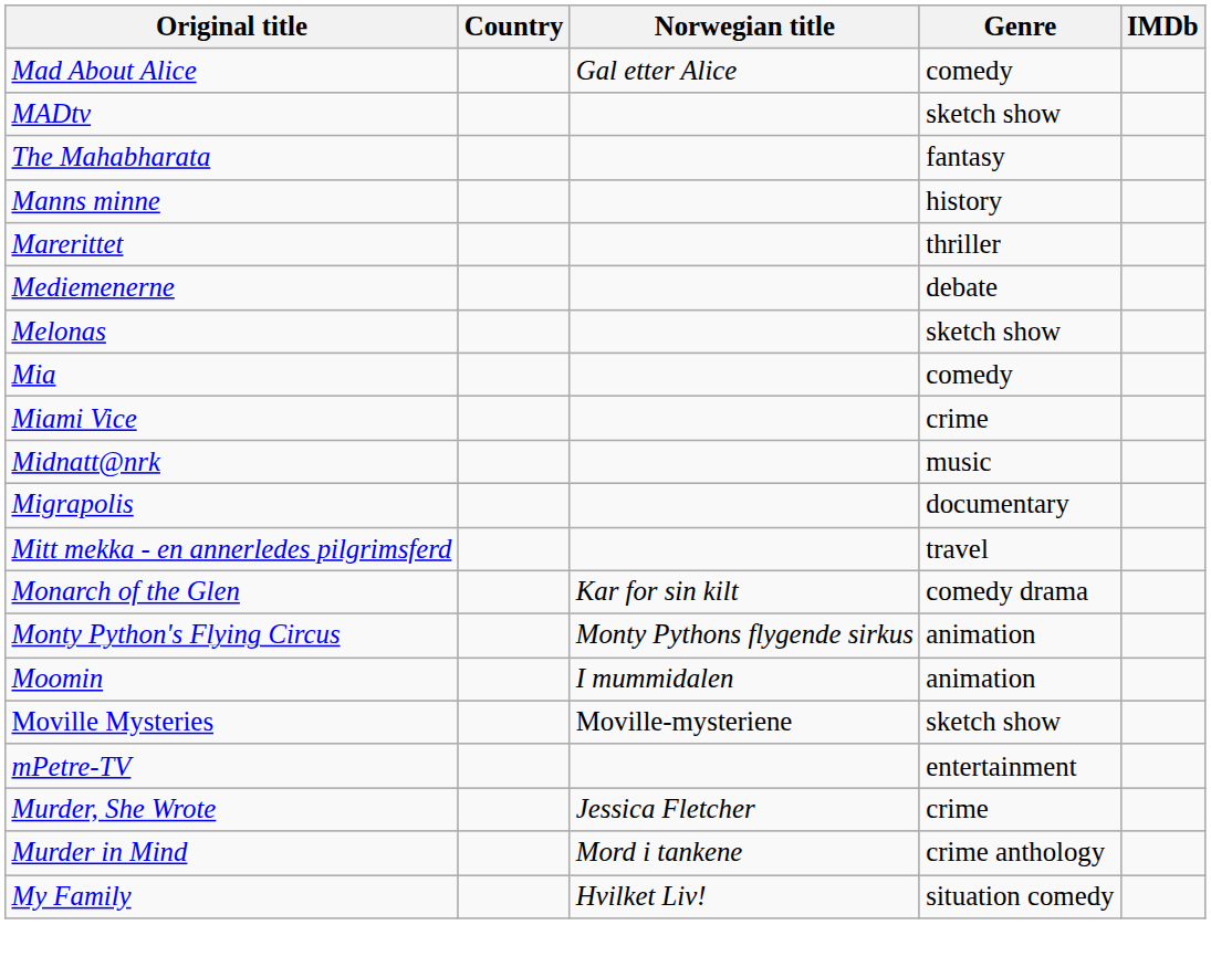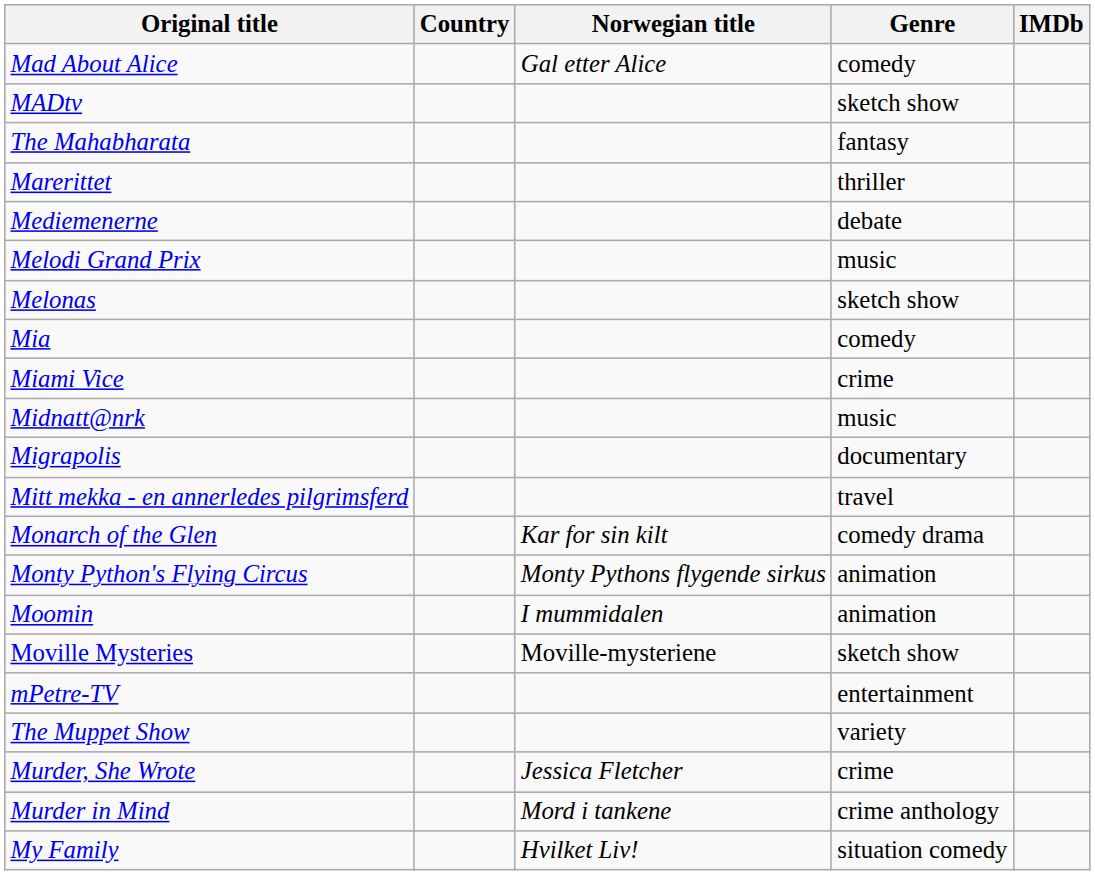 <table class="wikitable">
 <tr>
 <th>Original title</th>
 <th>Country</th>
 <th>Norwegian title</th>
 <th>Genre</th>
 <th>IMDb</th>
 </tr>
 <tr>
 <td><em><a href='#'>Mad About Alice</a></em></td>
 <td></td>
 <td><em>Gal etter Alice</em></td>
 <td>comedy</td>
 <td></td>
 </tr>
 <tr>
 <td><em><a href='#'>MADtv</a></em></td>
 <td></td>
 <td></td>
 <td>sketch show</td>
 <td></td>
 </tr>
 <tr>
 <td><em><a href='#'>The Mahabharata</a></em></td>
 <td></td>
 <td></td>
 <td>fantasy</td>
 <td></td>
 </tr>
 <tr>
-<td><em><a href='#'>Manns minne</a></em></td>
-<td></td>
-<td></td>
-<td>history</td>
-<td></td>
-</tr>
-<tr>
 <td><em><a href='#'>Marerittet</a></em></td>
 <td> </td>
 <td></td>
 <td>thriller</td>
 <td></td>
 </tr>
 <tr>
 <td><em><a href='#'>Mediemenerne</a></em></td>
 <td></td>
 <td></td>
 <td>debate</td>
+<td></td>
+</tr>
+<tr>
+<td><em><a href='#'>Melodi Grand Prix</a></em></td>
+<td></td>
+<td></td>
+<td>music</td>
 <td></td>
 </tr>
 <tr>
 <td><em><a href='#'>Melonas</a></em></td>
 <td></td>
 <td></td>
 <td>sketch show</td>
 <td></td>
 </tr>
 <tr>
 <td><em><a href='#'>Mia</a></em></td>
 <td></td>
 <td></td>
 <td>comedy</td>
 <td></td>
 </tr>
 <tr>
 <td><em><a href='#'>Miami Vice</a></em></td>
 <td></td>
 <td></td>
 <td>crime</td>
 <td></td>
 </tr>
 <tr>
 <td><em><a href='#'>Midnatt@nrk</a></em></td>
 <td></td>
 <td></td>
 <td>music</td>
 <td></td>
 </tr>
 <tr>
 <td><em><a href='#'>Migrapolis</a></em></td>
 <td></td>
 <td></td>
 <td>documentary</td>
 <td></td>
 </tr>
 <tr>
 <td><em><a href='#'>Mitt mekka - en annerledes pilgrimsferd</a></em></td>
 <td></td>
 <td></td>
 <td>travel</td>
 <td></td>
 </tr>
 <tr>
 <td><em><a href='#'>Monarch of the Glen</a></em></td>
 <td></td>
 <td><em>Kar for sin kilt</em></td>
 <td>comedy drama</td>
 <td></td>
 </tr>
 <tr>
 <td><em><a href='#'>Monty Python's Flying Circus</a></em></td>
 <td></td>
 <td><em>Monty Pythons flygende sirkus</em></td>
 <td>animation</td>
 <td></td>
 </tr>
 <tr>
 <td><em><a href='#'>Moomin</a></em></td>
 <td></td>
 <td><em>I mummidalen</em></td>
 <td>animation</td>
 <td></td>
 </tr>
 <tr>
 <td><a href='#'>Moville Mysteries</a></td>
 <td></td>
 <td>Moville-mysteriene</td>
 <td>sketch show</td>
 <td></td>
 </tr>
 <tr>
 <td><em><a href='#'>mPetre-TV</a></em></td>
 <td></td>
 <td></td>
 <td>entertainment</td>
 <td></td>
 </tr>
 <tr>
+<td><em><a href='#'>The Muppet Show</a></em></td>
+<td></td>
+<td></td>
+<td>variety</td>
+<td></td>
+</tr>
+<tr>
 <td><em><a href='#'>Murder, She Wrote</a></em></td>
 <td></td>
 <td><em>Jessica Fletcher</em></td>
 <td>crime</td>
 <td></td>
 </tr>
 <tr>
 <td><em><a href='#'>Murder in Mind</a></em></td>
 <td></td>
 <td><em>Mord i tankene</em></td>
 <td>crime anthology</td>
 <td></td>
 </tr>
 <tr>
 <td><em><a href='#'>My Family</a></em></td>
 <td></td>
 <td><em>Hvilket Liv!</em></td>
 <td>situation comedy</td>
 <td></td>
 </tr>
 </table>
